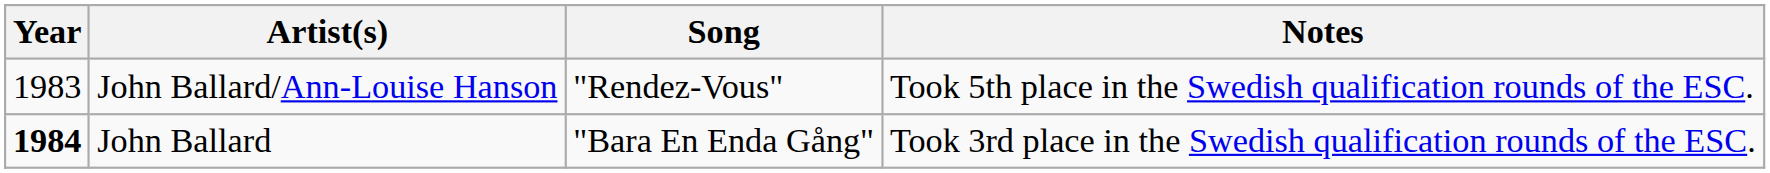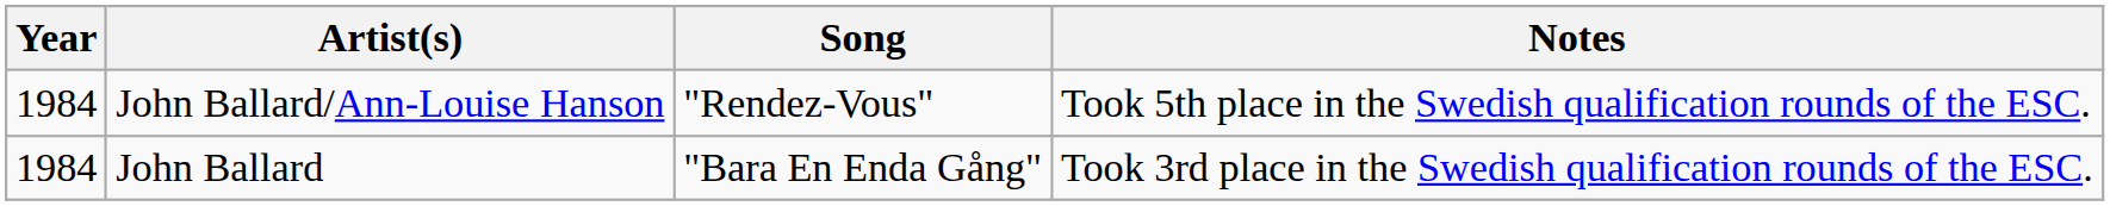 <table class="wikitable">
 <tr>
 <th>Year</th>
 <th>Artist(s)</th>
 <th>Song</th>
 <th>Notes</th>
 </tr>
 <tr>
-<td>1983</td>
+<td>1984</td>
 <td>John Ballard/<a href='#'>Ann-Louise Hanson</a></td>
 <td>"Rendez-Vous"</td>
 <td>Took 5th place in the <a href='#'>Swedish qualification rounds of the ESC</a>.</td>
 </tr>
 <tr>
-<td><strong>1984</strong></td>
+<td>1984</td>
 <td>John Ballard</td>
 <td>"Bara En Enda Gång"</td>
 <td>Took 3rd place in the <a href='#'>Swedish qualification rounds of the ESC</a>.</td>
 </tr>
 </table>
